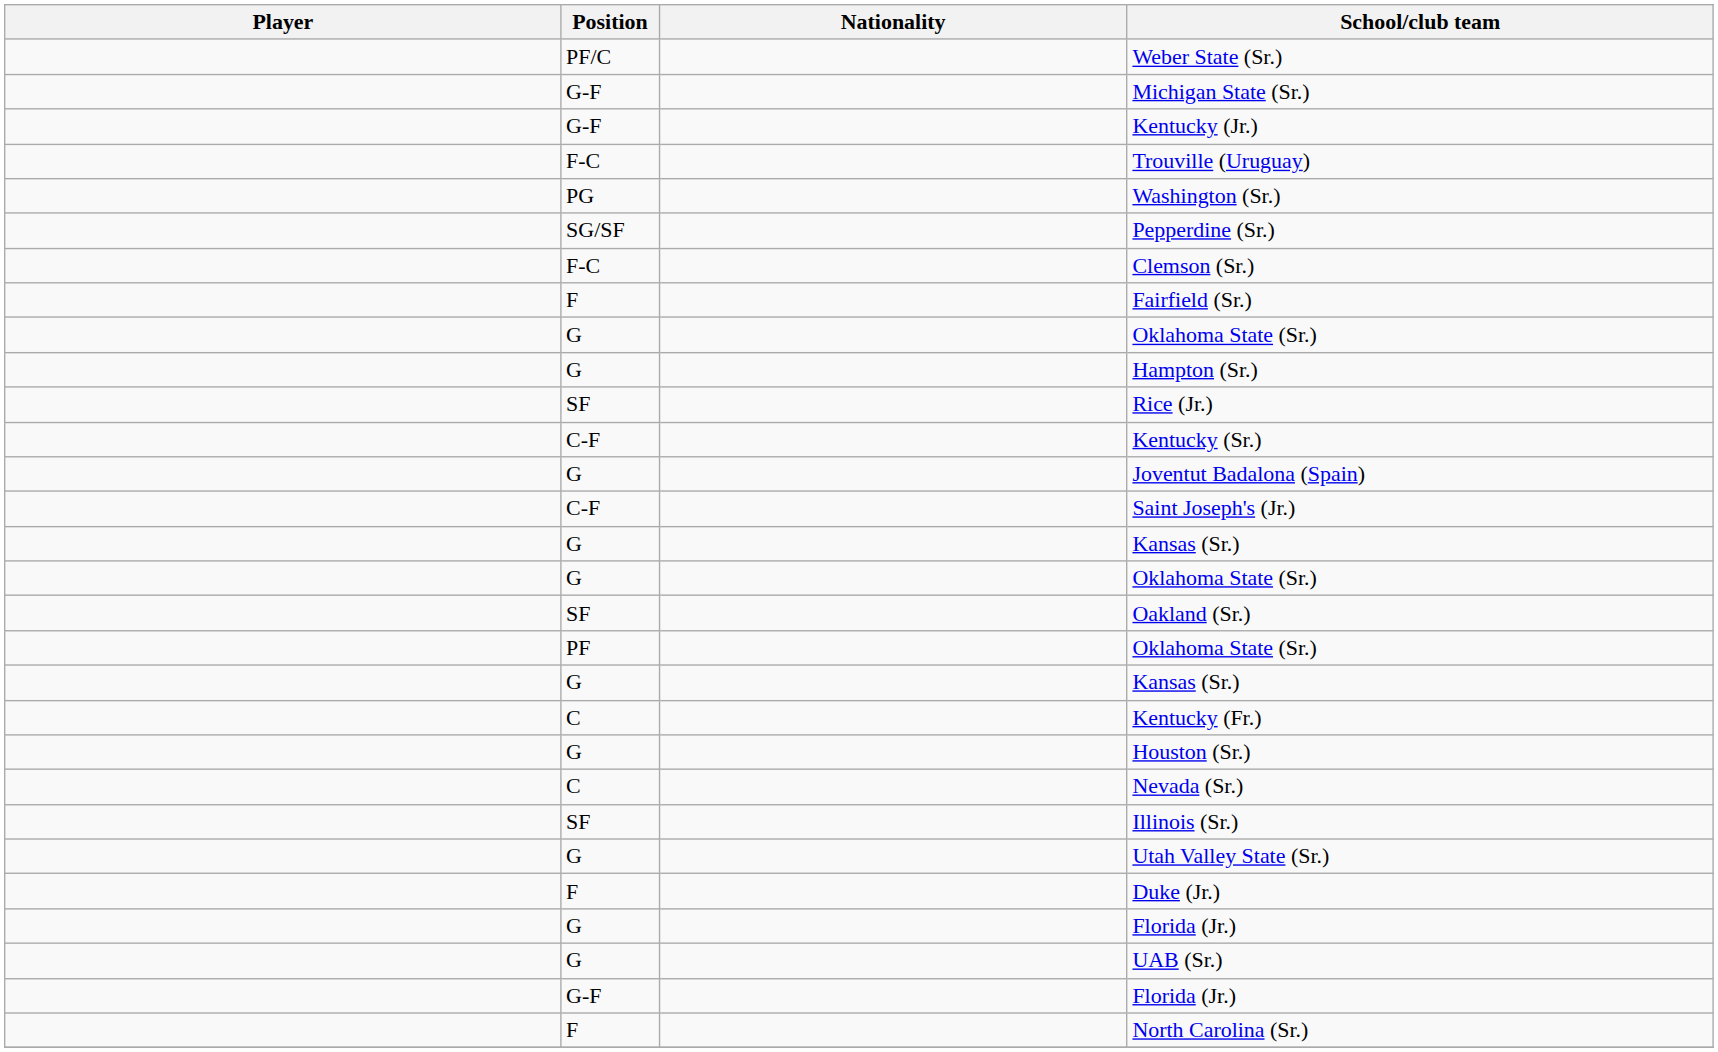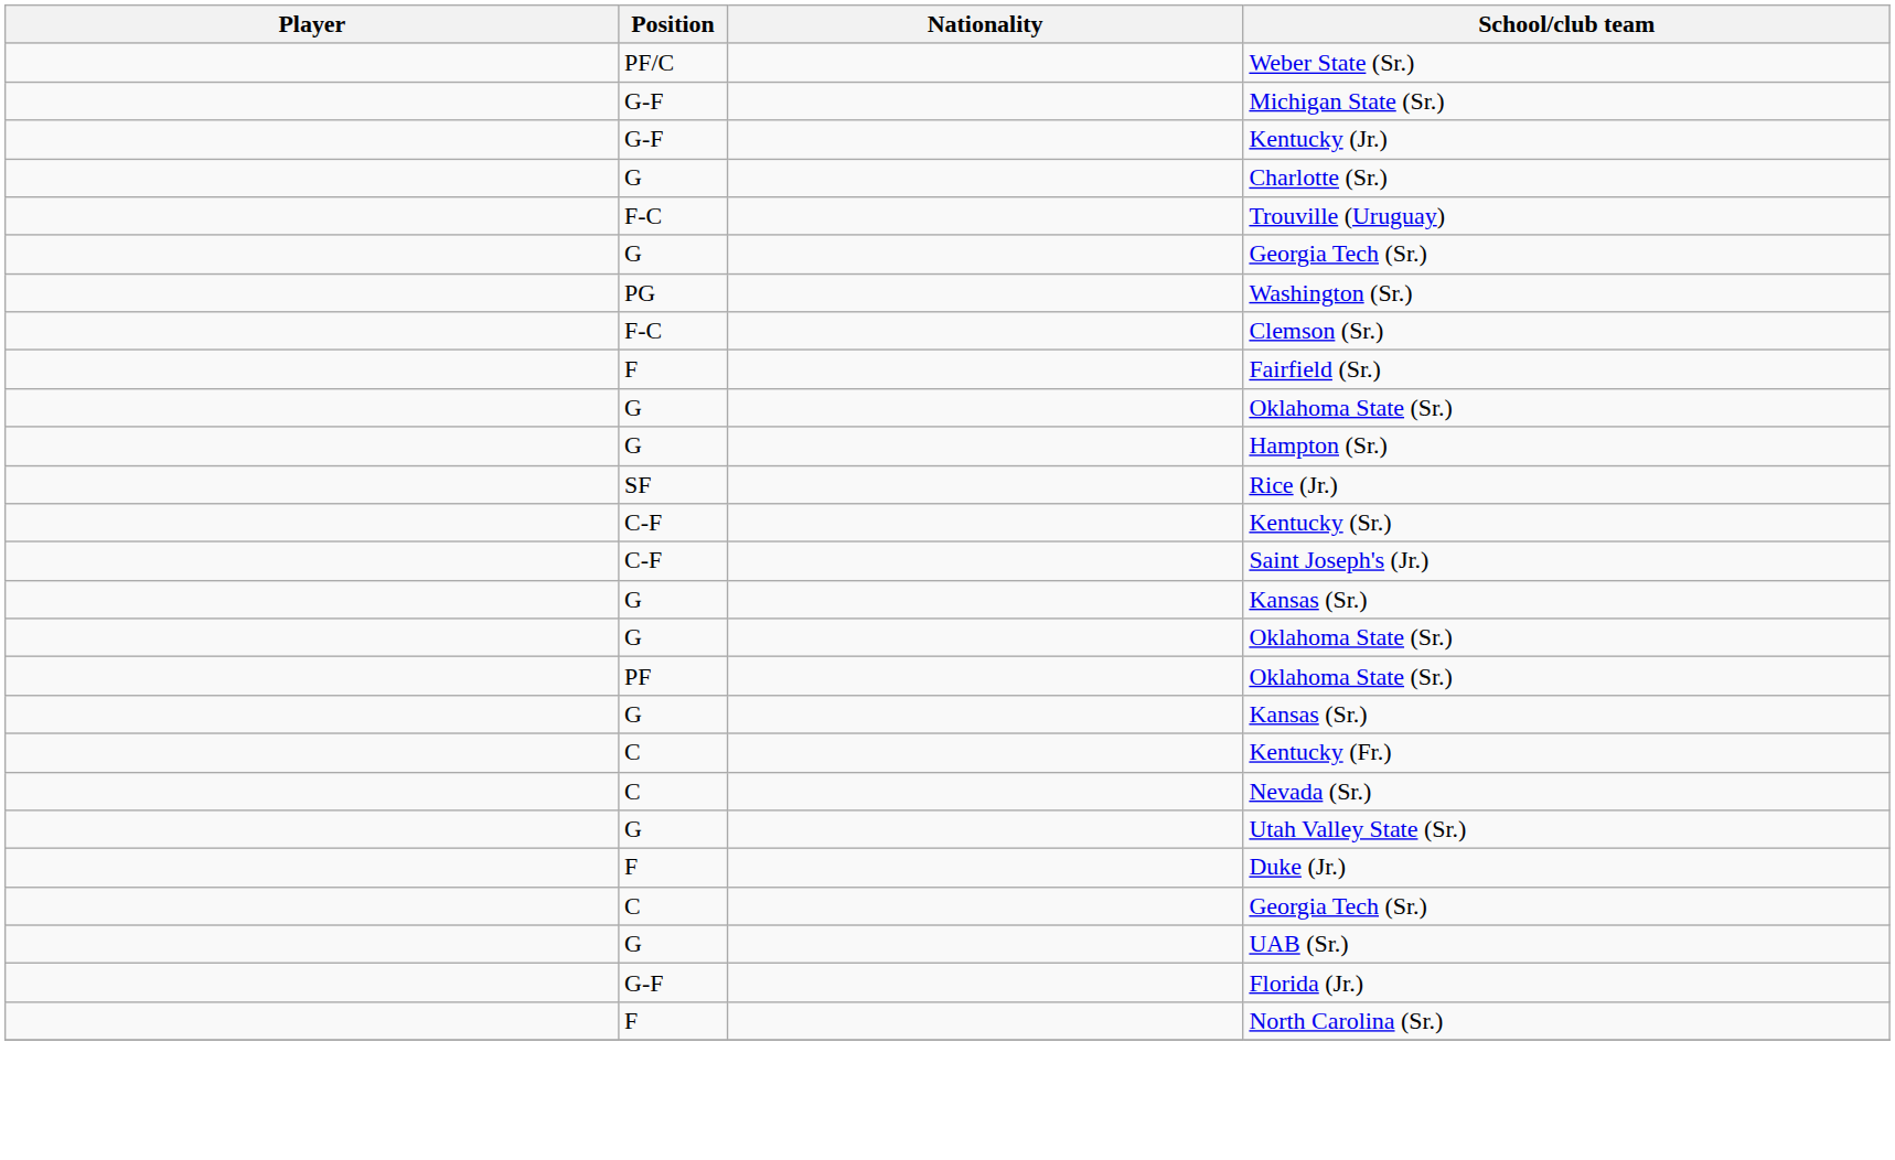 <table class="wikitable sortable sortable">
 <tr>
 <th style="width:19%;">Player</th>
 <th style="width:1%;">Position</th>
 <th style="width:16%;">Nationality</th>
 <th style="width:20%;">School/club team</th>
 </tr>
 <tr>
 <td></td>
 <td>PF/C</td>
 <td><br></td>
 <td><a href='#'>Weber State</a> (Sr.)</td>
 </tr>
 <tr>
 <td></td>
 <td>G-F</td>
 <td></td>
 <td><a href='#'>Michigan State</a> (Sr.)</td>
 </tr>
 <tr>
 <td></td>
 <td>G-F</td>
 <td></td>
 <td><a href='#'>Kentucky</a> (Jr.)</td>
 </tr>
 <tr>
 <td></td>
+<td>G</td>
+<td></td>
+<td><a href='#'>Charlotte</a> (Sr.)</td>
+</tr>
+<tr>
+<td></td>
 <td>F-C</td>
 <td></td>
 <td><a href='#'>Trouville</a> (<a href='#'>Uruguay</a>)</td>
 </tr>
 <tr>
 <td></td>
+<td>G</td>
+<td></td>
+<td><a href='#'>Georgia Tech</a> (Sr.)</td>
+</tr>
+<tr>
+<td></td>
 <td>PG</td>
 <td></td>
 <td><a href='#'>Washington</a> (Sr.)</td>
-</tr>
-<tr>
-<td></td>
-<td>SG/SF</td>
-<td></td>
-<td><a href='#'>Pepperdine</a> (Sr.)</td>
 </tr>
 <tr>
 <td></td>
 <td>F-C</td>
 <td></td>
 <td><a href='#'>Clemson</a> (Sr.)</td>
 </tr>
 <tr>
 <td></td>
 <td>F</td>
 <td></td>
 <td><a href='#'>Fairfield</a> (Sr.)</td>
 </tr>
 <tr>
 <td></td>
 <td>G</td>
 <td></td>
 <td><a href='#'>Oklahoma State</a> (Sr.)</td>
 </tr>
 <tr>
 <td></td>
 <td>G</td>
 <td></td>
 <td><a href='#'>Hampton</a> (Sr.)</td>
 </tr>
 <tr>
 <td></td>
 <td>SF</td>
 <td></td>
 <td><a href='#'>Rice</a> (Jr.)</td>
 </tr>
 <tr>
 <td></td>
 <td>C-F</td>
 <td></td>
 <td><a href='#'>Kentucky</a> (Sr.)</td>
 </tr>
 <tr>
 <td></td>
-<td>G</td>
-<td></td>
-<td><a href='#'>Joventut Badalona</a> (<a href='#'>Spain</a>)</td>
-</tr>
-<tr>
-<td></td>
 <td>C-F</td>
 <td></td>
 <td><a href='#'>Saint Joseph's</a> (Jr.)</td>
 </tr>
 <tr>
 <td></td>
 <td>G</td>
 <td></td>
 <td><a href='#'>Kansas</a> (Sr.)</td>
 </tr>
 <tr>
 <td></td>
 <td>G</td>
 <td></td>
 <td><a href='#'>Oklahoma State</a> (Sr.)</td>
-</tr>
-<tr>
-<td></td>
-<td>SF</td>
-<td><br></td>
-<td><a href='#'>Oakland</a> (Sr.)</td>
 </tr>
 <tr>
 <td></td>
 <td>PF</td>
 <td></td>
 <td><a href='#'>Oklahoma State</a> (Sr.)</td>
 </tr>
 <tr>
 <td></td>
 <td>G</td>
 <td></td>
 <td><a href='#'>Kansas</a> (Sr.)</td>
 </tr>
 <tr>
 <td></td>
 <td>C</td>
 <td></td>
 <td><a href='#'>Kentucky</a> (Fr.)</td>
 </tr>
 <tr>
 <td></td>
-<td>G</td>
-<td></td>
-<td><a href='#'>Houston</a> (Sr.)</td>
-</tr>
-<tr>
-<td></td>
 <td>C</td>
 <td></td>
 <td><a href='#'>Nevada</a> (Sr.)</td>
-</tr>
-<tr>
-<td></td>
-<td>SF</td>
-<td></td>
-<td><a href='#'>Illinois</a> (Sr.)</td>
 </tr>
 <tr>
 <td></td>
 <td>G</td>
 <td></td>
 <td><a href='#'>Utah Valley State</a> (Sr.)</td>
 </tr>
 <tr>
 <td></td>
 <td>F</td>
 <td></td>
 <td><a href='#'>Duke</a> (Jr.)</td>
 </tr>
 <tr>
 <td></td>
-<td>G</td>
+<td>C</td>
 <td></td>
-<td><a href='#'>Florida</a> (Jr.)</td>
+<td><a href='#'>Georgia Tech</a> (Sr.)</td>
 </tr>
 <tr>
 <td></td>
 <td>G</td>
 <td></td>
 <td><a href='#'>UAB</a> (Sr.)</td>
 </tr>
 <tr>
 <td></td>
 <td>G-F</td>
 <td></td>
 <td><a href='#'>Florida</a> (Jr.)</td>
 </tr>
 <tr>
 <td></td>
 <td>F</td>
 <td></td>
 <td><a href='#'>North Carolina</a> (Sr.)</td>
 </tr>
 <tr>
 </tr>
 </table>
